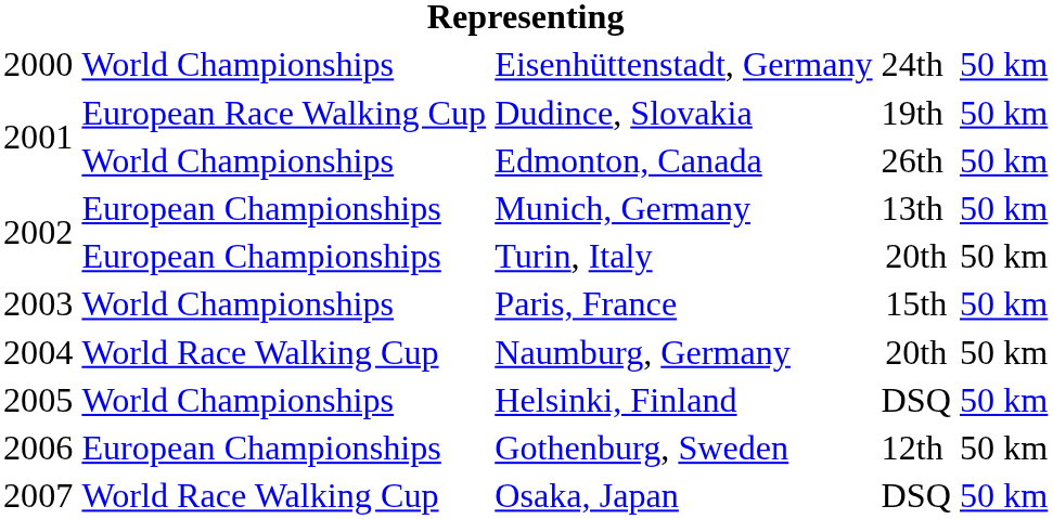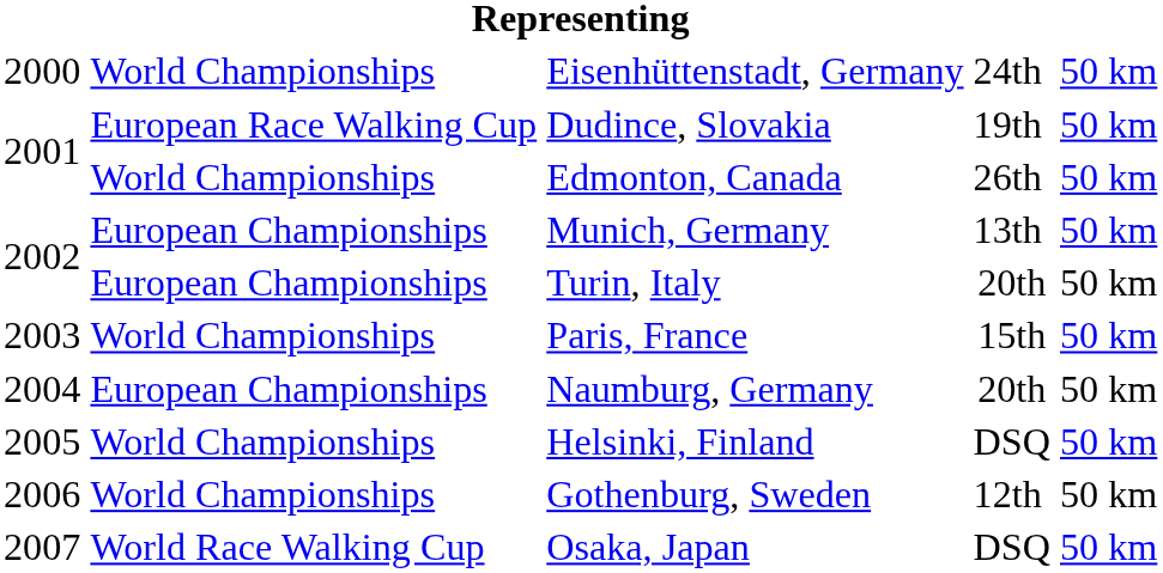 <table>
 <tr>
 <th colspan="5">Representing </th>
 </tr>
 <tr>
 <td>2000</td>
 <td><a href='#'>World Championships</a></td>
 <td><a href='#'>Eisenhüttenstadt</a>, <a href='#'>Germany</a></td>
 <td>24th</td>
 <td><a href='#'>50 km</a></td>
 </tr>
 <tr>
 <td rowspan=2>2001</td>
 <td><a href='#'>European Race Walking Cup</a></td>
 <td><a href='#'>Dudince</a>, <a href='#'>Slovakia</a></td>
 <td>19th</td>
 <td><a href='#'>50 km</a></td>
 </tr>
 <tr>
 <td><a href='#'>World Championships</a></td>
 <td><a href='#'>Edmonton, Canada</a></td>
 <td>26th</td>
 <td><a href='#'>50 km</a></td>
 </tr>
 <tr>
 <td rowspan=2>2002</td>
 <td><a href='#'>European Championships</a></td>
 <td><a href='#'>Munich, Germany</a></td>
 <td>13th</td>
 <td><a href='#'>50 km</a></td>
 </tr>
 <tr>
 <td><a href='#'>European Championships</a></td>
 <td><a href='#'>Turin</a>, <a href='#'>Italy</a></td>
 <td align="center">20th</td>
 <td>50 km</td>
 </tr>
 <tr>
 <td>2003</td>
 <td><a href='#'>World Championships</a></td>
 <td><a href='#'>Paris, France</a></td>
 <td align="center">15th</td>
 <td><a href='#'>50 km</a></td>
 </tr>
 <tr>
 <td>2004</td>
-<td><a href='#'>World Race Walking Cup</a></td>
+<td><a href='#'>European Championships</a></td>
 <td><a href='#'>Naumburg</a>, <a href='#'>Germany</a></td>
 <td align="center">20th</td>
 <td>50 km</td>
 </tr>
 <tr>
 <td>2005</td>
 <td><a href='#'>World Championships</a></td>
 <td><a href='#'>Helsinki, Finland</a></td>
 <td>DSQ</td>
 <td><a href='#'>50 km</a></td>
 </tr>
 <tr>
 <td>2006</td>
-<td><a href='#'>European Championships</a></td>
+<td><a href='#'>World Championships</a></td>
 <td><a href='#'>Gothenburg</a>, <a href='#'>Sweden</a></td>
 <td>12th</td>
 <td>50 km</td>
 </tr>
 <tr>
 <td>2007</td>
 <td><a href='#'>World Race Walking Cup</a></td>
 <td><a href='#'>Osaka, Japan</a></td>
 <td>DSQ</td>
 <td><a href='#'>50 km</a></td>
 </tr>
 </table>
